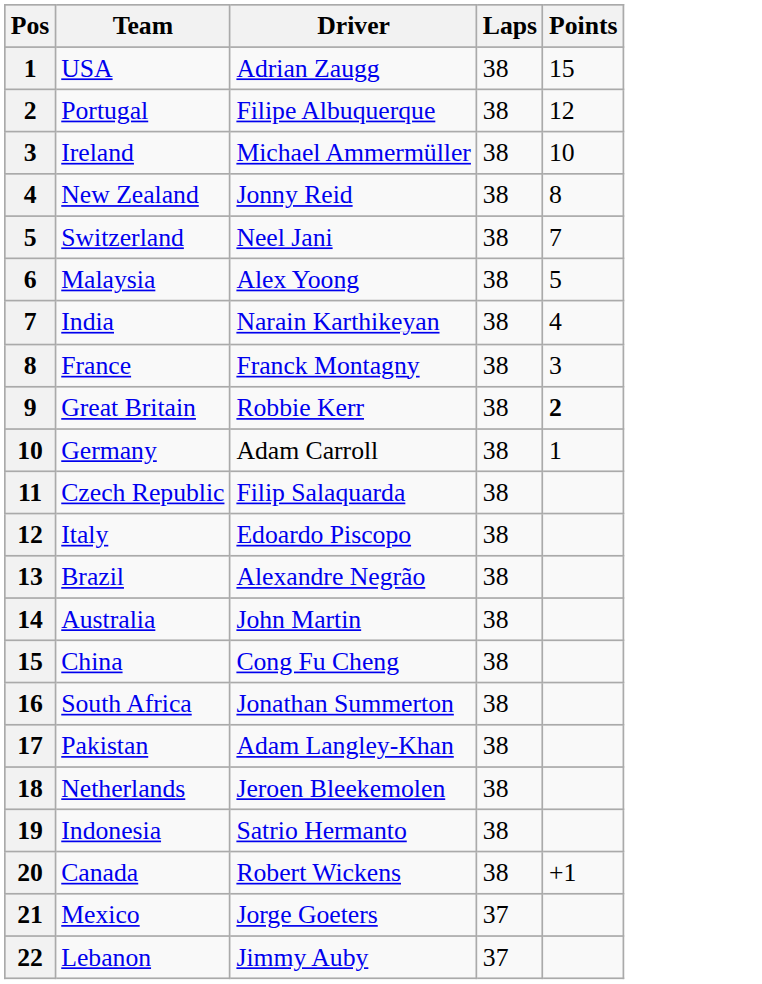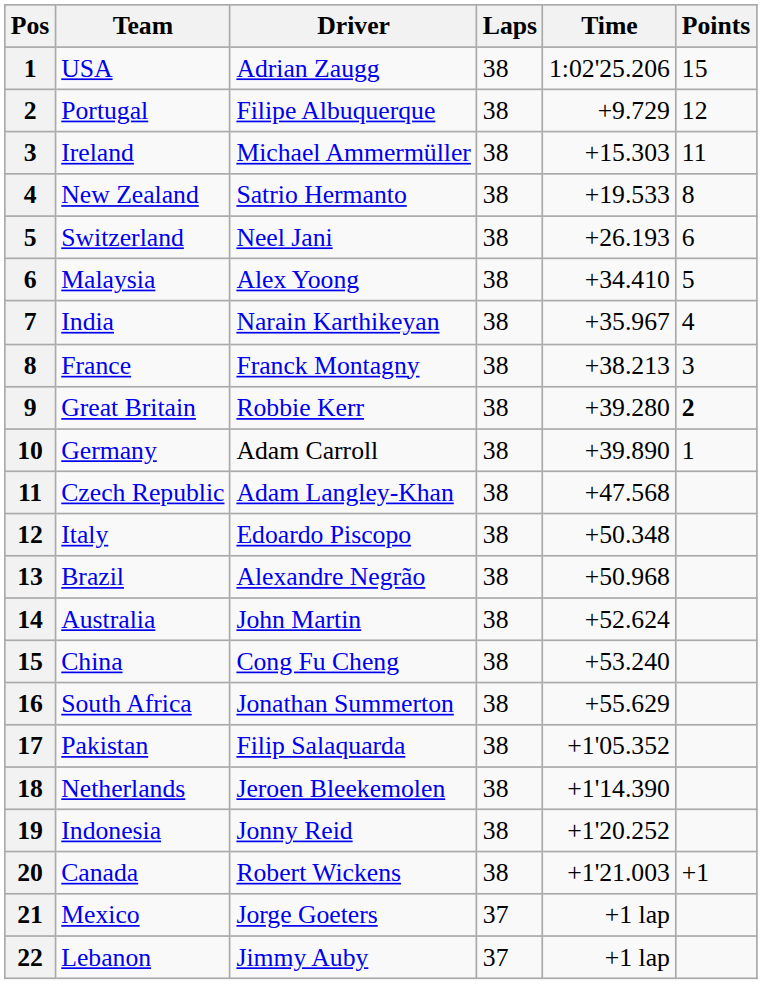 <table class="wikitable sortable" style="font-size:95%">
 <tr>
 <th>Pos</th>
 <th>Team</th>
 <th>Driver</th>
 <th>Laps</th>
+<th>Time</th>
 <th>Points</th>
 </tr>
 <tr>
 <th>1</th>
 <td> <a href='#'>USA</a></td>
 <td><a href='#'>Adrian Zaugg</a></td>
 <td>38</td>
+<td>1:02'25.206</td>
 <td>15</td>
 </tr>
 <tr>
 <th>2</th>
 <td> <a href='#'>Portugal</a></td>
 <td><a href='#'>Filipe Albuquerque</a></td>
 <td>38</td>
+<td align=right>+9.729</td>
 <td>12</td>
 </tr>
 <tr>
 <th>3</th>
 <td> <a href='#'>Ireland</a></td>
 <td><a href='#'>Michael Ammermüller</a></td>
 <td>38</td>
-<td>10</td>
+<td align=right>+15.303</td>
+<td>11</td>
 </tr>
 <tr>
 <th>4</th>
 <td> <a href='#'>New Zealand</a></td>
-<td><a href='#'>Jonny Reid</a></td>
+<td><a href='#'>Satrio Hermanto</a></td>
 <td>38</td>
+<td align=right>+19.533</td>
 <td>8</td>
 </tr>
 <tr>
 <th>5</th>
 <td> <a href='#'>Switzerland</a></td>
 <td><a href='#'>Neel Jani</a></td>
 <td>38</td>
-<td>7</td>
+<td align=right>+26.193</td>
+<td>6</td>
 </tr>
 <tr>
 <th>6</th>
 <td> <a href='#'>Malaysia</a></td>
 <td><a href='#'>Alex Yoong</a></td>
 <td>38</td>
+<td align=right>+34.410</td>
 <td>5</td>
 </tr>
 <tr>
 <th>7</th>
 <td> <a href='#'>India</a></td>
 <td><a href='#'>Narain Karthikeyan</a></td>
 <td>38</td>
+<td align=right>+35.967</td>
 <td>4</td>
 </tr>
 <tr>
 <th>8</th>
 <td> <a href='#'>France</a></td>
 <td><a href='#'>Franck Montagny</a></td>
 <td>38</td>
+<td align=right>+38.213</td>
 <td>3</td>
 </tr>
 <tr>
 <th>9</th>
 <td> <a href='#'>Great Britain</a></td>
 <td><a href='#'>Robbie Kerr</a></td>
 <td>38</td>
+<td align=right>+39.280</td>
 <td><strong>2</strong></td>
 </tr>
 <tr>
 <th>10</th>
 <td> <a href='#'>Germany</a></td>
 <td>Adam Carroll</td>
 <td>38</td>
+<td align=right>+39.890</td>
 <td>1</td>
 </tr>
 <tr>
 <th>11</th>
 <td> <a href='#'>Czech Republic</a></td>
-<td><a href='#'>Filip Salaquarda</a></td>
+<td><a href='#'>Adam Langley-Khan</a></td>
 <td>38</td>
+<td align=right>+47.568</td>
 <td></td>
 </tr>
 <tr>
 <th>12</th>
 <td> <a href='#'>Italy</a></td>
 <td><a href='#'>Edoardo Piscopo</a></td>
 <td>38</td>
+<td align=right>+50.348</td>
 <td></td>
 </tr>
 <tr>
 <th>13</th>
 <td> <a href='#'>Brazil</a></td>
 <td><a href='#'>Alexandre Negrão</a></td>
 <td>38</td>
+<td align=right>+50.968</td>
 <td></td>
 </tr>
 <tr>
 <th>14</th>
 <td> <a href='#'>Australia</a></td>
 <td><a href='#'>John Martin</a></td>
 <td>38</td>
+<td align=right>+52.624</td>
 <td></td>
 </tr>
 <tr>
 <th>15</th>
 <td> <a href='#'>China</a></td>
 <td><a href='#'>Cong Fu Cheng</a></td>
 <td>38</td>
+<td align=right>+53.240</td>
 <td></td>
 </tr>
 <tr>
 <th>16</th>
 <td> <a href='#'>South Africa</a></td>
 <td><a href='#'>Jonathan Summerton</a></td>
 <td>38</td>
+<td align=right>+55.629</td>
 <td></td>
 </tr>
 <tr>
 <th>17</th>
 <td> <a href='#'>Pakistan</a></td>
-<td><a href='#'>Adam Langley-Khan</a></td>
+<td><a href='#'>Filip Salaquarda</a></td>
 <td>38</td>
+<td align=right>+1'05.352</td>
 <td></td>
 </tr>
 <tr>
 <th>18</th>
 <td> <a href='#'>Netherlands</a></td>
 <td><a href='#'>Jeroen Bleekemolen</a></td>
 <td>38</td>
+<td align=right>+1'14.390</td>
 <td></td>
 </tr>
 <tr>
 <th>19</th>
 <td> <a href='#'>Indonesia</a></td>
-<td><a href='#'>Satrio Hermanto</a></td>
+<td><a href='#'>Jonny Reid</a></td>
 <td>38</td>
+<td align=right>+1'20.252</td>
 <td></td>
 </tr>
 <tr>
 <th>20</th>
 <td> <a href='#'>Canada</a></td>
 <td><a href='#'>Robert Wickens</a></td>
 <td>38</td>
+<td align=right>+1'21.003</td>
 <td>+1</td>
 </tr>
 <tr>
 <th>21</th>
 <td> <a href='#'>Mexico</a></td>
 <td><a href='#'>Jorge Goeters</a></td>
 <td>37</td>
+<td align=right>+1 lap</td>
 <td></td>
 </tr>
 <tr>
 <th>22</th>
 <td> <a href='#'>Lebanon</a></td>
 <td><a href='#'>Jimmy Auby</a></td>
 <td>37</td>
+<td align=right>+1 lap</td>
 <td></td>
 </tr>
 </table>
